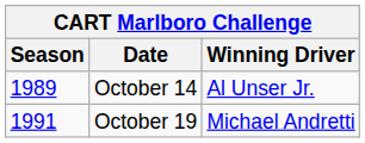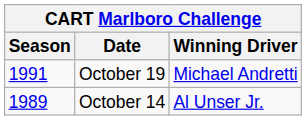 <table class="wikitable" style="font-size: 95%;">
 <tr>
 <th colspan=3>CART <a href='#'>Marlboro Challenge</a></th>
 </tr>
 <tr>
 <th>Season</th>
 <th>Date</th>
 <th>Winning Driver</th>
 </tr>
 <tr>
+<td><a href='#'>1991</a></td>
+<td>October 19</td>
+<td> <a href='#'>Michael Andretti</a></td>
+</tr>
+<tr>
 <td><a href='#'>1989</a></td>
 <td>October 14</td>
 <td> <a href='#'>Al Unser Jr.</a></td>
 </tr>
-<tr>
-<td><a href='#'>1991</a></td>
-<td>October 19</td>
-<td> <a href='#'>Michael Andretti</a></td>
-</tr>
 </table>
